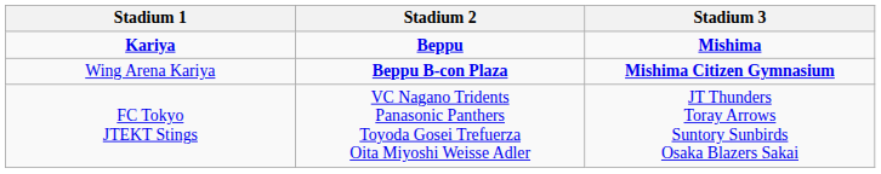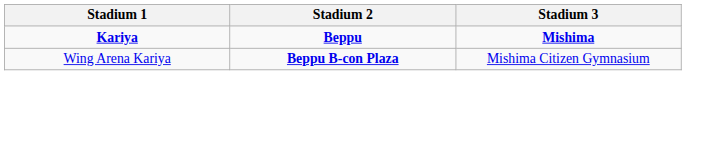 <table class=wikitable style=text-align:center>
 <tr>
 <th width=25%>Stadium 1</th>
 <th width=25%>Stadium 2</th>
 <th width=25%>Stadium 3</th>
 </tr>
 <tr>
 <td><strong><a href='#'>Kariya</a></strong></td>
 <td><strong><a href='#'>Beppu</a></strong></td>
 <td><strong><a href='#'>Mishima</a></strong></td>
 </tr>
 <tr>
 <td><a href='#'>Wing Arena Kariya</a></td>
 <td><strong><a href='#'>Beppu B-con Plaza</a></strong></td>
-<td><strong><a href='#'>Mishima Citizen Gymnasium</a></strong></td>
-</tr>
-<tr>
-<td><a href='#'>FC Tokyo</a><br> <a href='#'>JTEKT Stings</a></td>
-<td><a href='#'>VC Nagano Tridents</a><br><a href='#'>Panasonic Panthers</a><br><a href='#'>Toyoda Gosei Trefuerza</a><br><a href='#'>Oita Miyoshi Weisse Adler</a></td>
-<td><a href='#'>JT Thunders</a><br> <a href='#'>Toray Arrows</a><br> <a href='#'>Suntory Sunbirds</a><br> <a href='#'>Osaka Blazers Sakai</a></td>
+<td><a href='#'>Mishima Citizen Gymnasium</a></td>
 </tr>
 </table>
